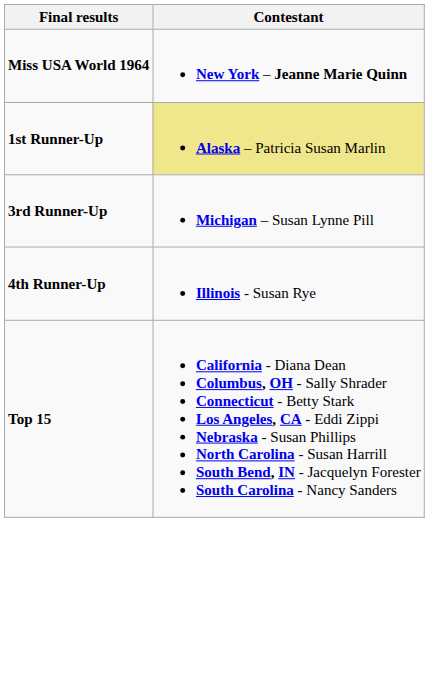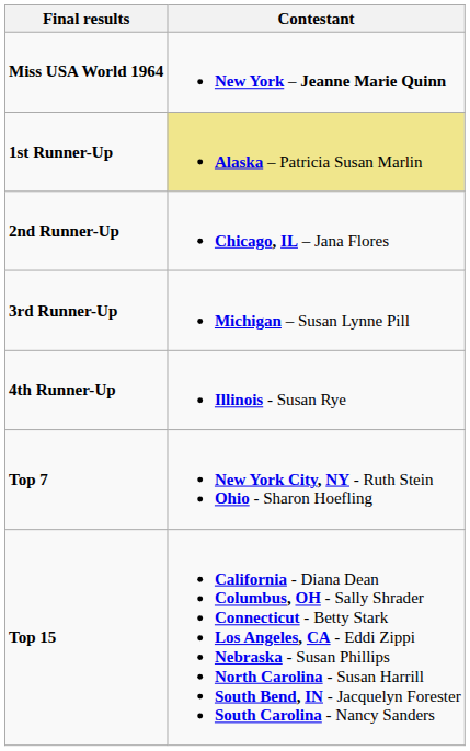 <table class="wikitable sortable" style="font-size: 95%;">
 <tr>
 <th>Final results</th>
 <th>Contestant</th>
 </tr>
 <tr>
 <td><strong>Miss USA World 1964</strong></td>
 <td><br><ul><li><strong> <a href='#'>New York</a></strong> – <strong>Jeanne Marie Quinn</strong></li></ul></td>
 </tr>
 <tr>
 <td><strong>1st Runner-Up</strong></td>
 <td style="background: khaki;"><br><ul><li><strong> <a href='#'>Alaska</a></strong> – Patricia Susan Marlin</li></ul></td>
 </tr>
 <tr>
+<td><strong>2nd Runner-Up</strong></td>
+<td><br><ul><li><strong> <a href='#'>Chicago</a>, <a href='#'>IL</a></strong> – Jana Flores</li></ul></td>
+</tr>
+<tr>
 <td><strong>3rd Runner-Up</strong></td>
 <td><br><ul><li><strong> <a href='#'>Michigan</a></strong> – Susan Lynne Pill</li></ul></td>
 </tr>
 <tr>
 <td><strong>4th Runner-Up</strong></td>
 <td><br><ul><li><strong> <a href='#'>Illinois</a></strong> - Susan Rye</li></ul></td>
 </tr>
 <tr>
+<td><strong>Top 7</strong></td>
+<td><br><ul><li><strong> <a href='#'>New York City</a>, <a href='#'>NY</a></strong> - Ruth Stein</li><li><strong> <a href='#'>Ohio</a></strong> - Sharon Hoefling</li></ul></td>
+</tr>
+<tr>
 <td><strong>Top 15</strong></td>
 <td><br><ul><li><strong> <a href='#'>California</a></strong> - Diana Dean</li><li><strong> <a href='#'>Columbus</a>, <a href='#'>OH</a></strong> - Sally Shrader</li><li><strong> <a href='#'>Connecticut</a></strong> - Betty Stark</li><li><strong> <a href='#'>Los Angeles</a>, <a href='#'>CA</a></strong> - Eddi Zippi</li><li><strong> <a href='#'>Nebraska</a></strong> - Susan Phillips</li><li><strong> <a href='#'>North Carolina</a></strong> - Susan Harrill</li><li><strong> <a href='#'>South Bend</a>, <a href='#'>IN</a></strong> - Jacquelyn Forester</li><li><strong> <a href='#'>South Carolina</a></strong> - Nancy Sanders</li></ul></td>
 </tr>
 </table>
